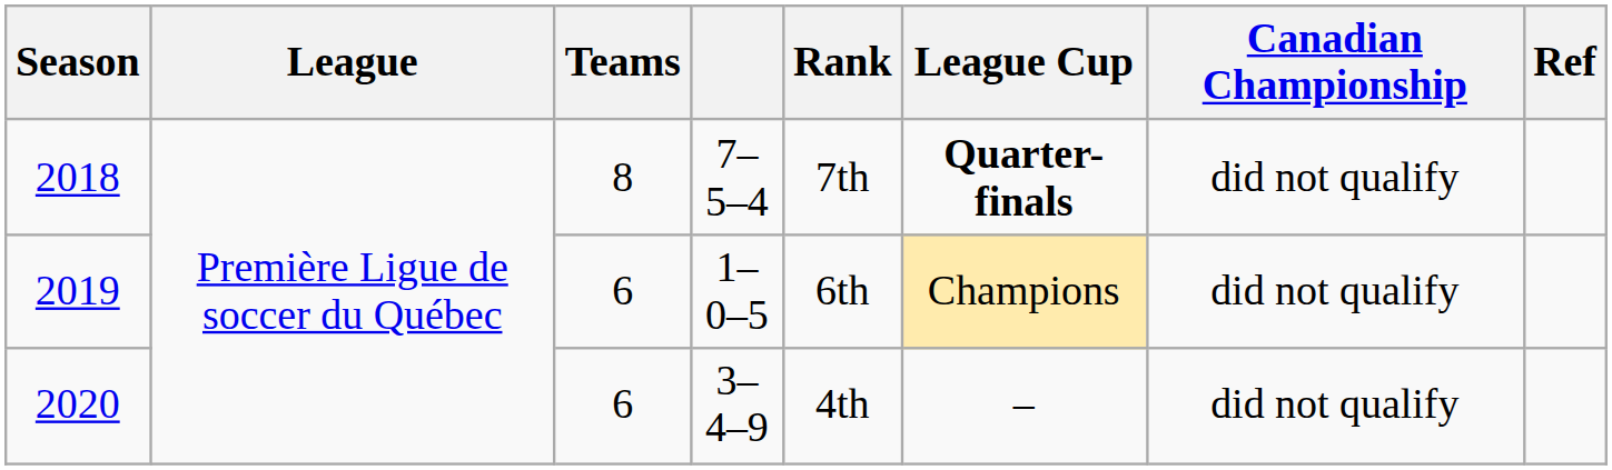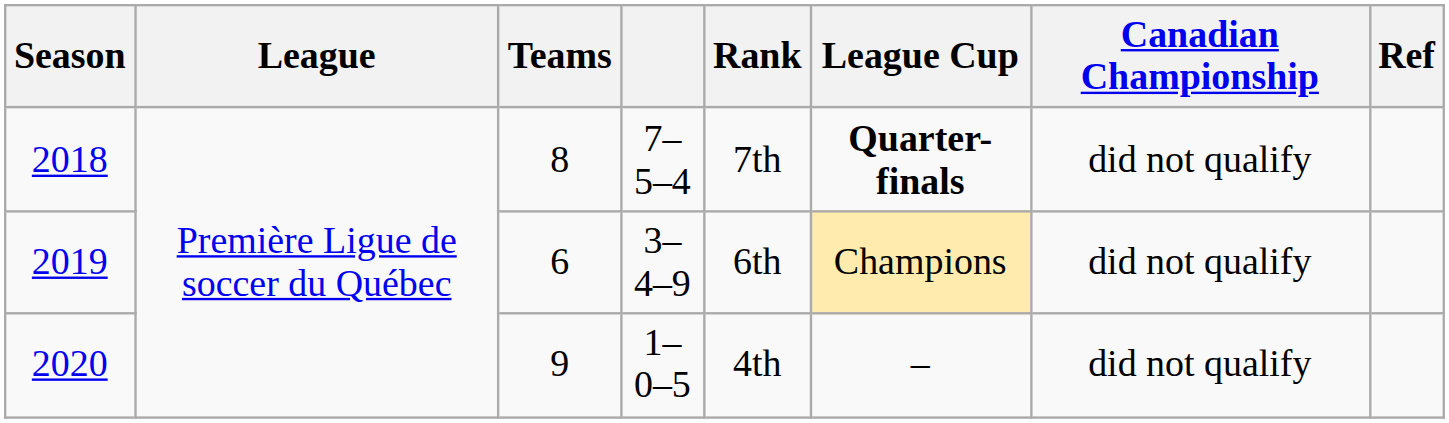 <table class="wikitable" style="text-align: center;">
 <tr>
 <th>Season</th>
 <th>League</th>
 <th>Teams</th>
 <th></th>
 <th>Rank</th>
 <th>League Cup</th>
 <th><a href='#'>Canadian Championship</a></th>
 <th>Ref</th>
 </tr>
 <tr>
 <td><a href='#'>2018</a></td>
 <td rowspan="3"><a href='#'>Première Ligue de soccer du Québec</a></td>
 <td>8</td>
 <td>7–5–4</td>
 <td>7th</td>
 <td><strong>Quarter-finals</strong></td>
 <td>did not qualify</td>
 <td></td>
 </tr>
 <tr>
 <td><a href='#'>2019</a></td>
 <td>6</td>
-<td>1–0–5</td>
+<td>3–4–9</td>
 <td>6th</td>
 <td bgcolor="FFEBAD">Champions</td>
 <td>did not qualify</td>
 <td></td>
 </tr>
 <tr>
 <td><a href='#'>2020</a></td>
-<td>6</td>
-<td>3–4–9</td>
+<td>9</td>
+<td>1–0–5</td>
 <td>4th</td>
 <td>–</td>
 <td>did not qualify</td>
 <td></td>
 </tr>
 </table>
